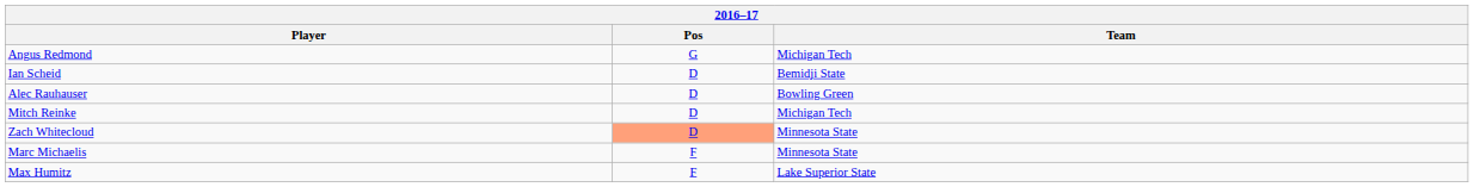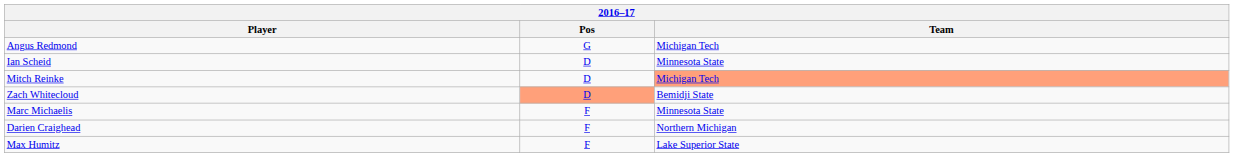 <table class="wikitable" width=95%>
 <tr>
 <th colspan=3><a href='#'>2016–17</a></th>
 </tr>
 <tr>
 <th>Player</th>
 <th>Pos</th>
 <th>Team</th>
 </tr>
 <tr>
 <td><a href='#'>Angus Redmond</a></td>
 <td align=center><a href='#'>G</a></td>
 <td><a href='#'>Michigan Tech</a></td>
 </tr>
 <tr>
 <td><a href='#'>Ian Scheid</a></td>
 <td align=center><a href='#'>D</a></td>
-<td><a href='#'>Bemidji State</a></td>
-</tr>
-<tr>
-<td><a href='#'>Alec Rauhauser</a></td>
-<td align=center><a href='#'>D</a></td>
-<td><a href='#'>Bowling Green</a></td>
+<td><a href='#'>Minnesota State</a></td>
 </tr>
 <tr>
 <td><a href='#'>Mitch Reinke</a></td>
 <td align=center><a href='#'>D</a></td>
-<td><a href='#'>Michigan Tech</a></td>
+<td style="background: lightsalmon;"><a href='#'>Michigan Tech</a></td>
 </tr>
 <tr>
 <td><a href='#'>Zach Whitecloud</a></td>
 <td align=center style="background: lightsalmon;"><a href='#'>D</a></td>
-<td><a href='#'>Minnesota State</a></td>
+<td><a href='#'>Bemidji State</a></td>
 </tr>
 <tr>
 <td><a href='#'>Marc Michaelis</a></td>
 <td align=center><a href='#'>F</a></td>
 <td><a href='#'>Minnesota State</a></td>
 </tr>
 <tr>
+<td><a href='#'>Darien Craighead</a></td>
+<td align=center><a href='#'>F</a></td>
+<td><a href='#'>Northern Michigan</a></td>
+</tr>
+<tr>
 <td><a href='#'>Max Humitz</a></td>
 <td align=center><a href='#'>F</a></td>
 <td><a href='#'>Lake Superior State</a></td>
 </tr>
 </table>
